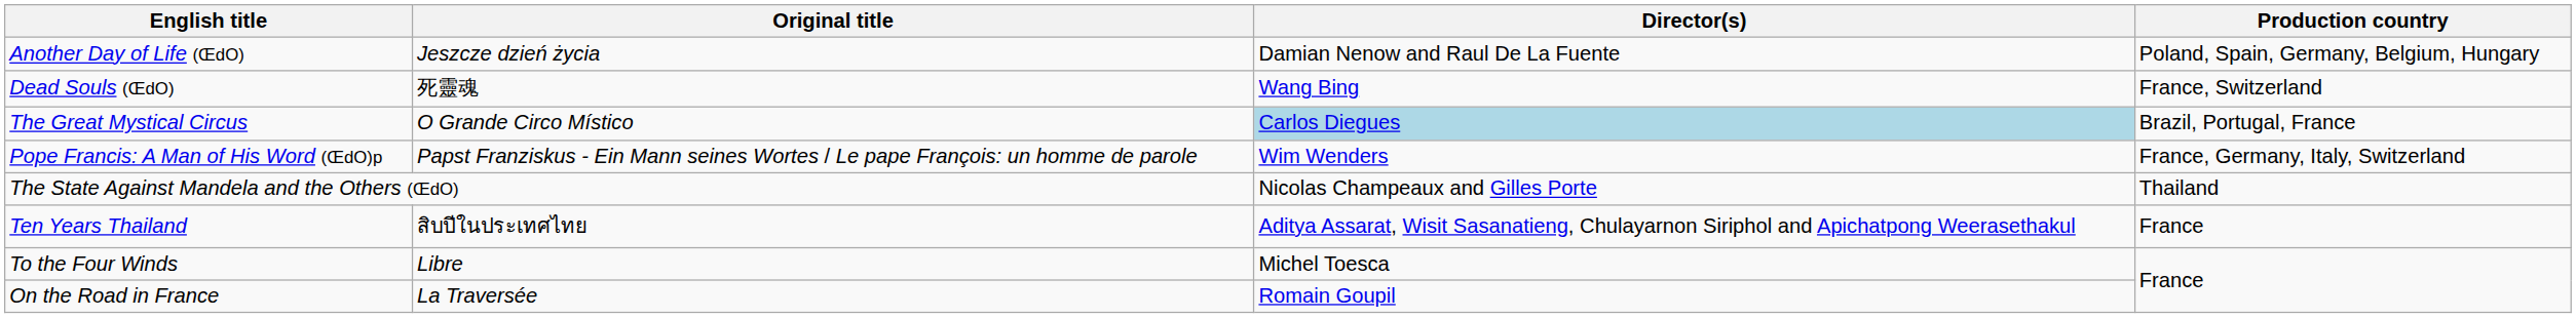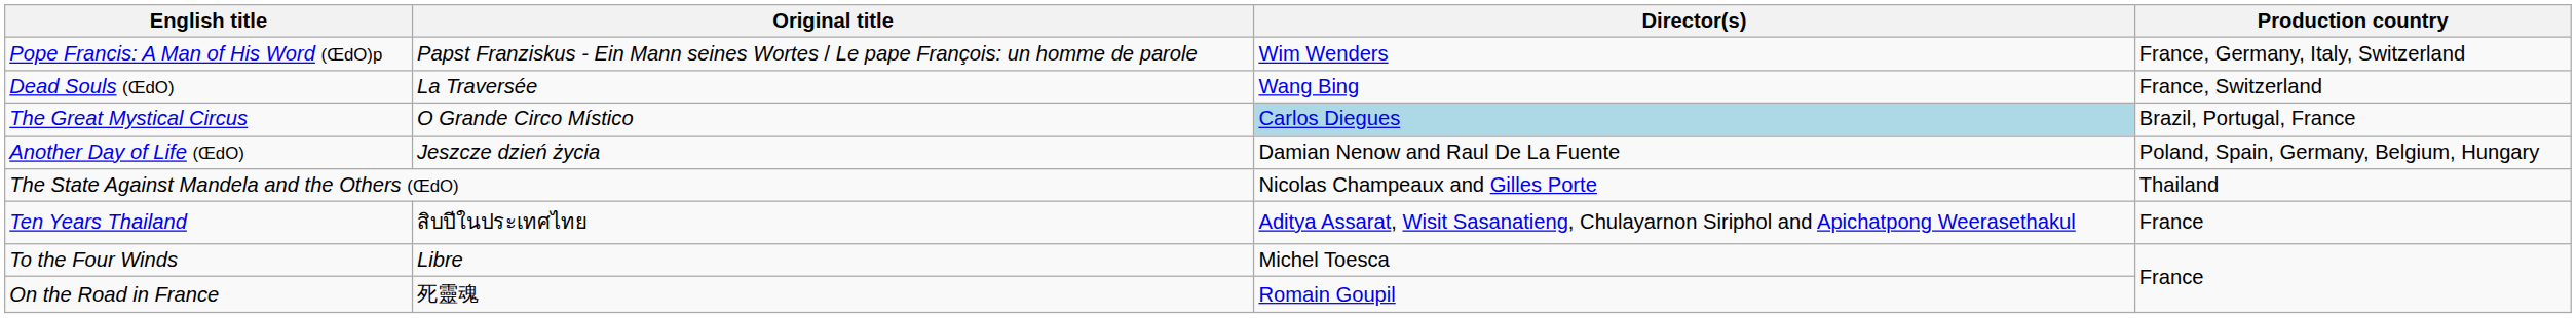 <table class="wikitable" style="width:100%; margin-bottom:2px" cellpadding="5">
 <tr>
 <th scope="col">English title</th>
 <th scope="col">Original title</th>
 <th scope="col">Director(s)</th>
 <th scope="col">Production country</th>
 </tr>
 <tr>
-<td><em><a href='#'>Another Day of Life</a></em> <small>(ŒdO)</small></td>
-<td><em>Jeszcze dzień życia</em></td>
-<td>Damian Nenow and Raul De La Fuente</td>
-<td>Poland, Spain, Germany, Belgium, Hungary</td>
+<td><em><a href='#'>Pope Francis: A Man of His Word</a></em> <small>(ŒdO)p</small></td>
+<td><em>Papst Franziskus - Ein Mann seines Wortes</em> / <em>Le pape François: un homme de parole</em></td>
+<td><a href='#'>Wim Wenders</a></td>
+<td>France, Germany, Italy, Switzerland</td>
 </tr>
 <tr>
 <td><em><a href='#'>Dead Souls</a></em> <small>(ŒdO)</small></td>
-<td>死靈魂</td>
+<td><em>La Traversée</em></td>
 <td><a href='#'>Wang Bing</a></td>
 <td>France, Switzerland</td>
 </tr>
 <tr>
 <td><em><a href='#'>The Great Mystical Circus</a></em></td>
 <td><em>O Grande Circo Místico</em></td>
 <td style="background: lightblue;"><a href='#'>Carlos Diegues</a></td>
 <td>Brazil, Portugal, France</td>
 </tr>
 <tr>
-<td><em><a href='#'>Pope Francis: A Man of His Word</a></em> <small>(ŒdO)p</small></td>
-<td><em>Papst Franziskus - Ein Mann seines Wortes</em> / <em>Le pape François: un homme de parole</em></td>
-<td><a href='#'>Wim Wenders</a></td>
-<td>France, Germany, Italy, Switzerland</td>
+<td><em><a href='#'>Another Day of Life</a></em> <small>(ŒdO)</small></td>
+<td><em>Jeszcze dzień życia</em></td>
+<td>Damian Nenow and Raul De La Fuente</td>
+<td>Poland, Spain, Germany, Belgium, Hungary</td>
 </tr>
 <tr>
 <td colspan=2><em>The State Against Mandela and the Others</em> <small>(ŒdO)</small></td>
 <td>Nicolas Champeaux and <a href='#'>Gilles Porte</a></td>
 <td>Thailand</td>
 </tr>
 <tr>
 <td><em><a href='#'>Ten Years Thailand</a></em></td>
 <td>สิบปีในประเทศไทย</td>
 <td><a href='#'>Aditya Assarat</a>, <a href='#'>Wisit Sasanatieng</a>, Chulayarnon Siriphol and <a href='#'>Apichatpong Weerasethakul</a></td>
 <td>France</td>
 </tr>
 <tr>
 <td><em>To the Four Winds</em></td>
 <td><em>Libre</em></td>
 <td>Michel Toesca</td>
 <td rowspan="2">France</td>
 </tr>
 <tr>
 <td><em>On the Road in France</em></td>
-<td><em>La Traversée</em></td>
+<td>死靈魂</td>
 <td><a href='#'>Romain Goupil</a></td>
 </tr>
 </table>
